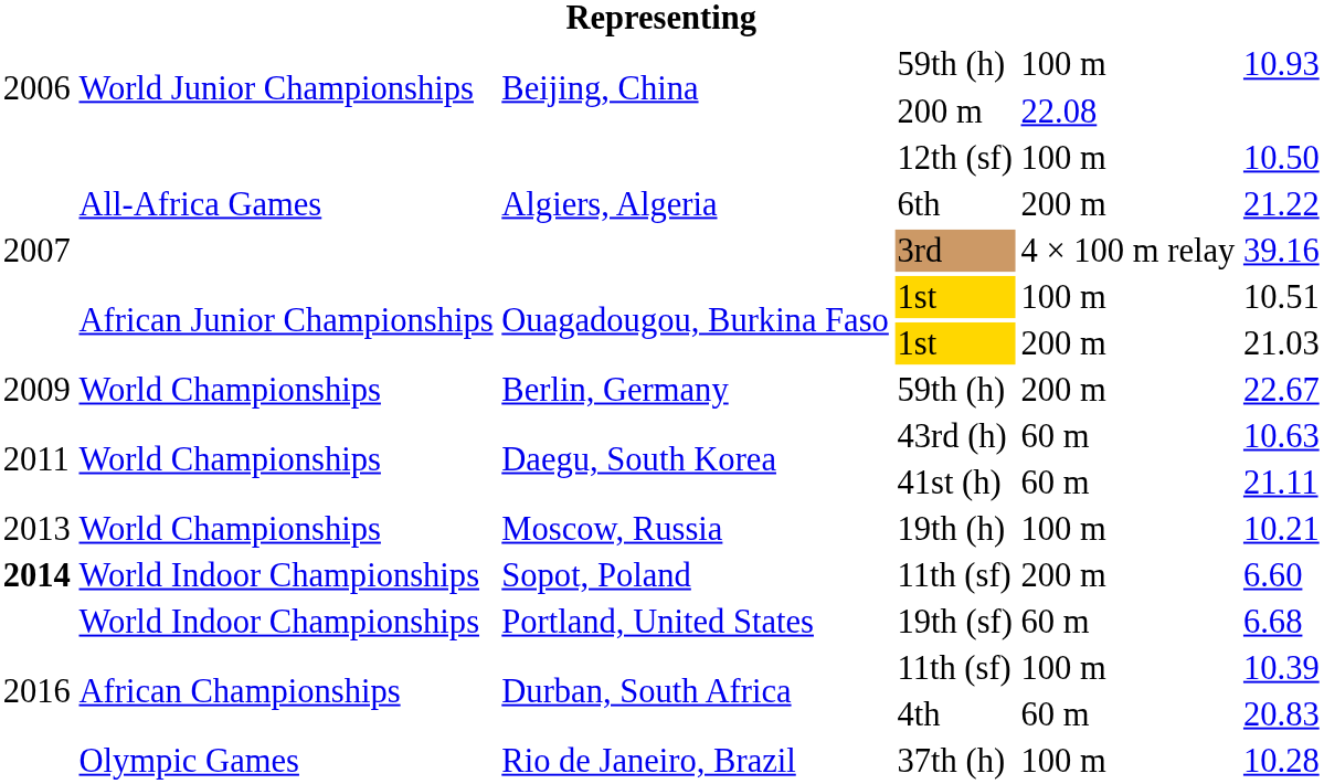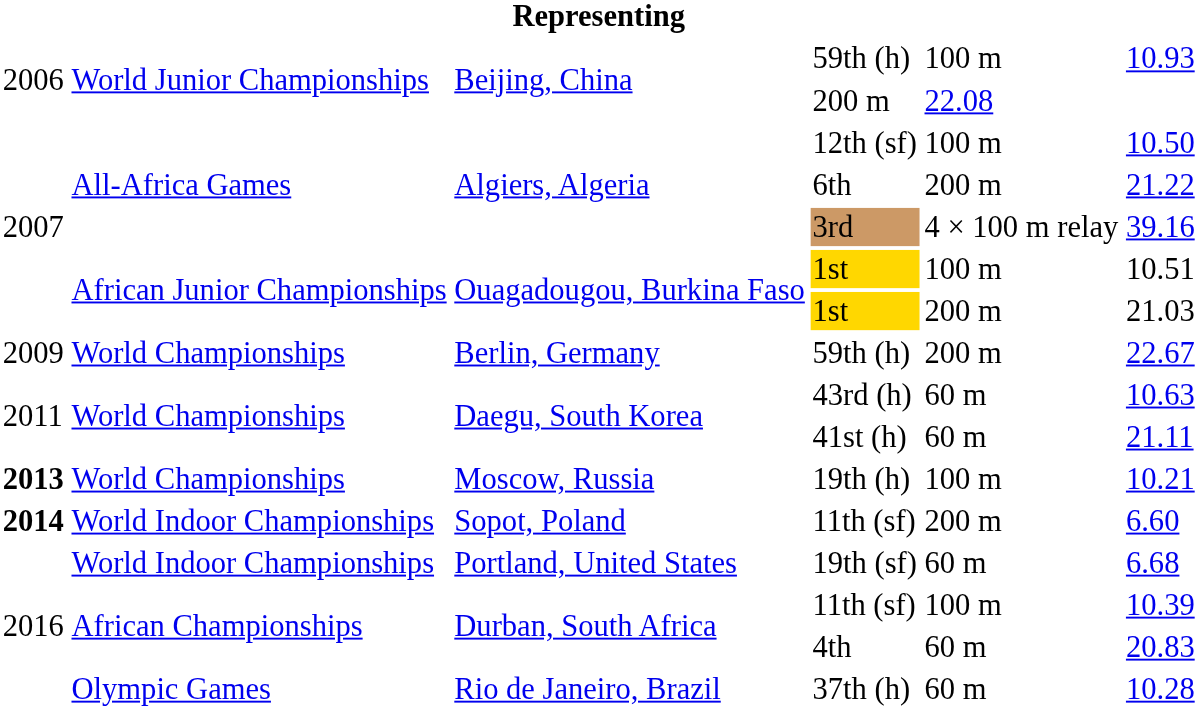 <table>
 <tr>
 <th colspan="6">Representing </th>
 </tr>
 <tr>
 <td rowspan=2>2006</td>
 <td rowspan=2><a href='#'>World Junior Championships</a></td>
 <td rowspan=2><a href='#'>Beijing, China</a></td>
 <td>59th (h)</td>
 <td>100 m</td>
 <td><a href='#'>10.93</a></td>
 </tr>
 <tr>
 <td>200 m</td>
 <td><a href='#'>22.08</a></td>
 </tr>
 <tr>
 <td rowspan=5>2007</td>
 <td rowspan=3><a href='#'>All-Africa Games</a></td>
 <td rowspan=3><a href='#'>Algiers, Algeria</a></td>
 <td>12th (sf)</td>
 <td>100 m</td>
 <td><a href='#'>10.50</a></td>
 </tr>
 <tr>
 <td>6th</td>
 <td>200 m</td>
 <td><a href='#'>21.22</a></td>
 </tr>
 <tr>
 <td bgcolor=cc9966>3rd</td>
 <td>4 × 100 m relay</td>
 <td><a href='#'>39.16</a></td>
 </tr>
 <tr>
 <td rowspan=2><a href='#'>African Junior Championships</a></td>
 <td rowspan=2><a href='#'>Ouagadougou, Burkina Faso</a></td>
 <td bgcolor=gold>1st</td>
 <td>100 m</td>
 <td>10.51</td>
 </tr>
 <tr>
 <td bgcolor=gold>1st</td>
 <td>200 m</td>
 <td>21.03</td>
 </tr>
 <tr>
 <td>2009</td>
 <td><a href='#'>World Championships</a></td>
 <td><a href='#'>Berlin, Germany</a></td>
 <td>59th (h)</td>
 <td>200 m</td>
 <td><a href='#'>22.67</a></td>
 </tr>
 <tr>
 <td rowspan=2>2011</td>
 <td rowspan=2><a href='#'>World Championships</a></td>
 <td rowspan=2><a href='#'>Daegu, South Korea</a></td>
 <td>43rd (h)</td>
 <td>60 m</td>
 <td><a href='#'>10.63</a></td>
 </tr>
 <tr>
 <td>41st (h)</td>
 <td>60 m</td>
 <td><a href='#'>21.11</a></td>
 </tr>
 <tr>
-<td>2013</td>
+<td><strong>2013</strong></td>
 <td><a href='#'>World Championships</a></td>
 <td><a href='#'>Moscow, Russia</a></td>
 <td>19th (h)</td>
 <td>100 m</td>
 <td><a href='#'>10.21</a></td>
 </tr>
 <tr>
 <td><strong>2014</strong></td>
 <td><a href='#'>World Indoor Championships</a></td>
 <td><a href='#'>Sopot, Poland</a></td>
 <td>11th (sf)</td>
 <td>200 m</td>
 <td><a href='#'>6.60</a></td>
 </tr>
 <tr>
 <td rowspan=4>2016</td>
 <td><a href='#'>World Indoor Championships</a></td>
 <td><a href='#'>Portland, United States</a></td>
 <td>19th (sf)</td>
 <td>60 m</td>
 <td><a href='#'>6.68</a></td>
 </tr>
 <tr>
 <td rowspan=2><a href='#'>African Championships</a></td>
 <td rowspan=2><a href='#'>Durban, South Africa</a></td>
 <td>11th (sf)</td>
 <td>100 m</td>
 <td><a href='#'>10.39</a></td>
 </tr>
 <tr>
 <td>4th</td>
 <td>60 m</td>
 <td><a href='#'>20.83</a></td>
 </tr>
 <tr>
 <td><a href='#'>Olympic Games</a></td>
 <td><a href='#'>Rio de Janeiro, Brazil</a></td>
 <td>37th (h)</td>
-<td>100 m</td>
+<td>60 m</td>
 <td><a href='#'>10.28</a></td>
 </tr>
 </table>
